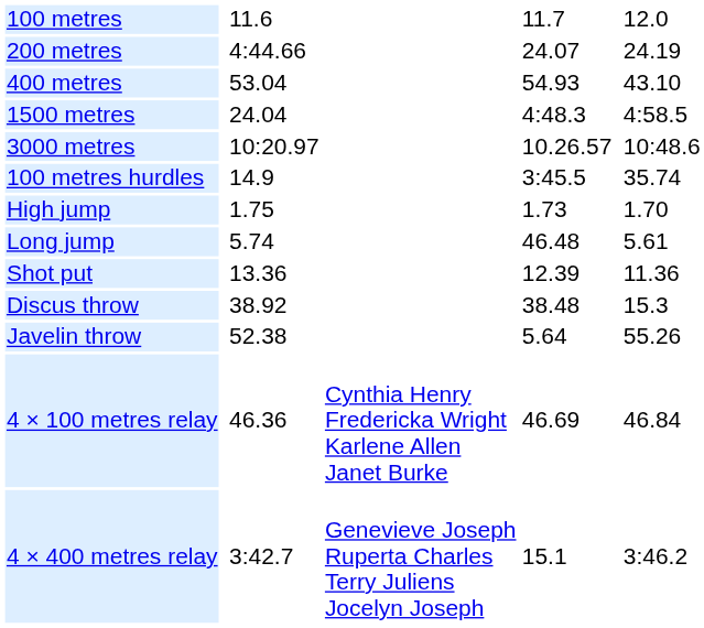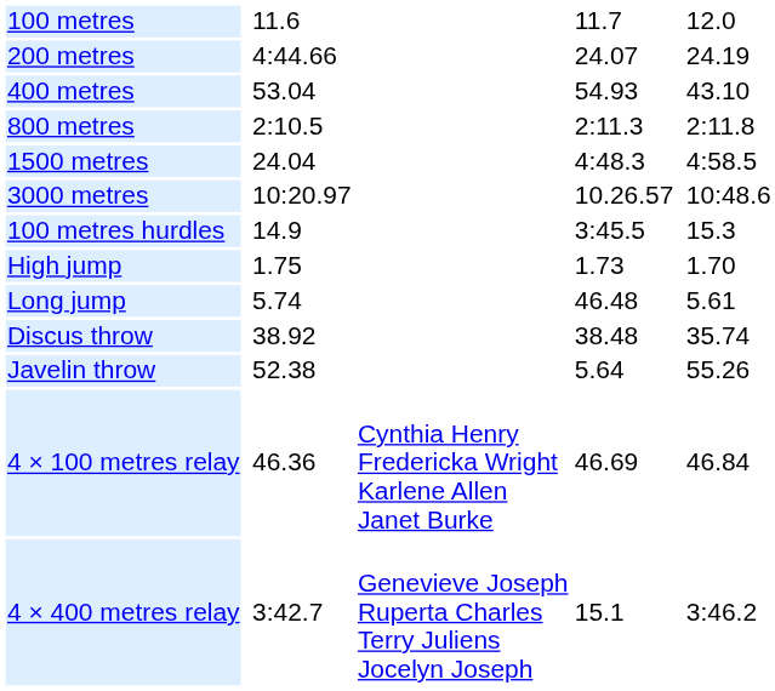 <table>
 <tr>
 <td bgcolor = DDEEFF><a href='#'>100 metres</a></td>
 <td></td>
 <td>11.6</td>
 <td></td>
 <td>11.7</td>
 <td></td>
 <td>12.0</td>
 </tr>
 <tr>
 <td bgcolor = DDEEFF><a href='#'>200 metres</a></td>
 <td></td>
 <td>4:44.66</td>
 <td></td>
 <td>24.07</td>
 <td></td>
 <td>24.19</td>
 </tr>
 <tr>
 <td bgcolor = DDEEFF><a href='#'>400 metres</a></td>
 <td></td>
 <td>53.04</td>
 <td></td>
 <td>54.93</td>
 <td></td>
 <td>43.10</td>
 </tr>
 <tr>
+<td bgcolor = DDEEFF><a href='#'>800 metres</a></td>
+<td></td>
+<td>2:10.5</td>
+<td></td>
+<td>2:11.3</td>
+<td></td>
+<td>2:11.8</td>
+</tr>
+<tr>
 <td bgcolor = DDEEFF><a href='#'>1500 metres</a></td>
 <td></td>
 <td>24.04</td>
 <td></td>
 <td>4:48.3</td>
 <td></td>
 <td>4:58.5</td>
 </tr>
 <tr>
 <td bgcolor = DDEEFF><a href='#'>3000 metres</a></td>
 <td></td>
 <td>10:20.97</td>
 <td></td>
 <td>10.26.57</td>
 <td></td>
 <td>10:48.6</td>
 </tr>
 <tr>
 <td bgcolor = DDEEFF><a href='#'>100 metres hurdles</a></td>
 <td></td>
 <td>14.9</td>
 <td></td>
 <td>3:45.5</td>
 <td></td>
-<td>35.74</td>
+<td>15.3</td>
 </tr>
 <tr>
 <td bgcolor = DDEEFF><a href='#'>High jump</a></td>
 <td></td>
 <td>1.75</td>
 <td></td>
 <td>1.73</td>
 <td></td>
 <td>1.70</td>
 </tr>
 <tr>
 <td bgcolor = DDEEFF><a href='#'>Long jump</a></td>
 <td></td>
 <td>5.74</td>
 <td></td>
 <td>46.48</td>
 <td></td>
 <td>5.61</td>
 </tr>
 <tr>
-<td bgcolor = DDEEFF><a href='#'>Shot put</a></td>
-<td></td>
-<td>13.36</td>
-<td></td>
-<td>12.39</td>
-<td></td>
-<td>11.36</td>
-</tr>
-<tr>
 <td bgcolor = DDEEFF><a href='#'>Discus throw</a></td>
 <td></td>
 <td>38.92</td>
 <td></td>
 <td>38.48</td>
 <td></td>
-<td>15.3</td>
+<td>35.74</td>
 </tr>
 <tr>
 <td bgcolor = DDEEFF><a href='#'>Javelin throw</a></td>
 <td></td>
 <td>52.38</td>
 <td></td>
 <td>5.64</td>
 <td></td>
 <td>55.26</td>
 </tr>
 <tr>
 <td bgcolor = DDEEFF><a href='#'>4 × 100 metres relay</a></td>
 <td></td>
 <td>46.36</td>
 <td> <br> <a href='#'>Cynthia Henry</a> <br> <a href='#'>Fredericka Wright</a> <br> <a href='#'>Karlene Allen</a> <br> <a href='#'>Janet Burke</a></td>
 <td>46.69</td>
 <td></td>
 <td>46.84</td>
 </tr>
 <tr>
 <td bgcolor = DDEEFF><a href='#'>4 × 400 metres relay</a></td>
 <td></td>
 <td>3:42.7</td>
 <td> <br> <a href='#'>Genevieve Joseph</a> <br> <a href='#'>Ruperta Charles</a> <br> <a href='#'>Terry Juliens</a> <br> <a href='#'>Jocelyn Joseph</a></td>
 <td>15.1</td>
 <td></td>
 <td>3:46.2</td>
 </tr>
 </table>
